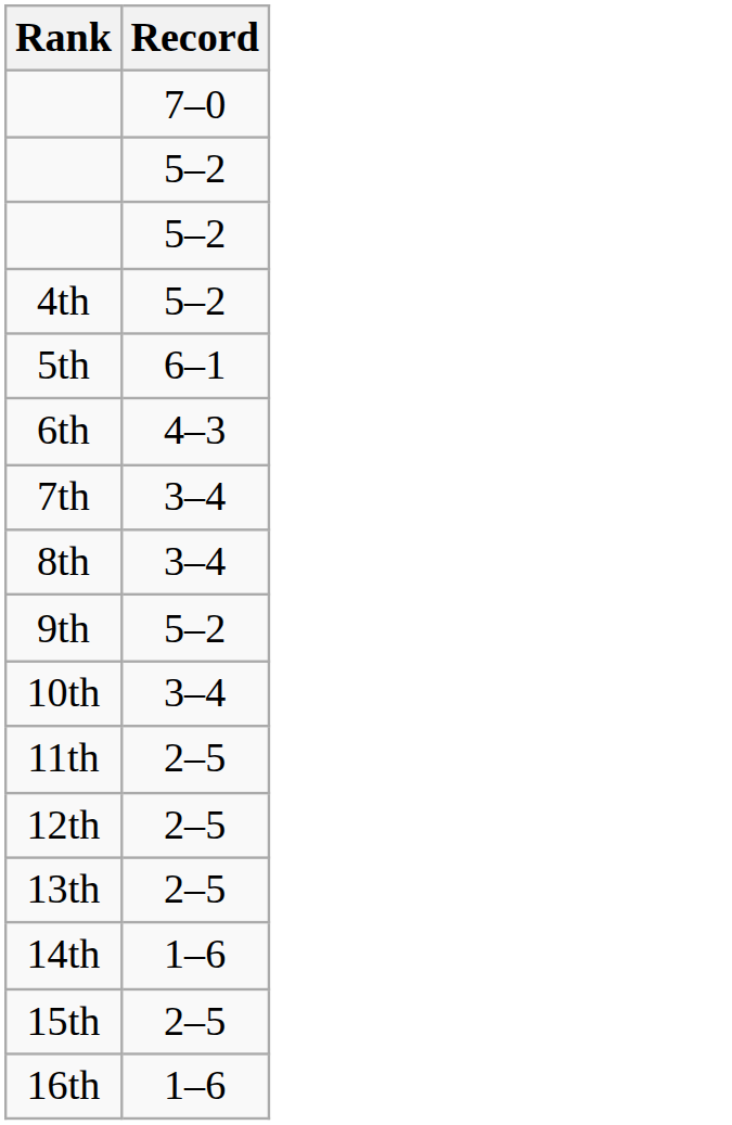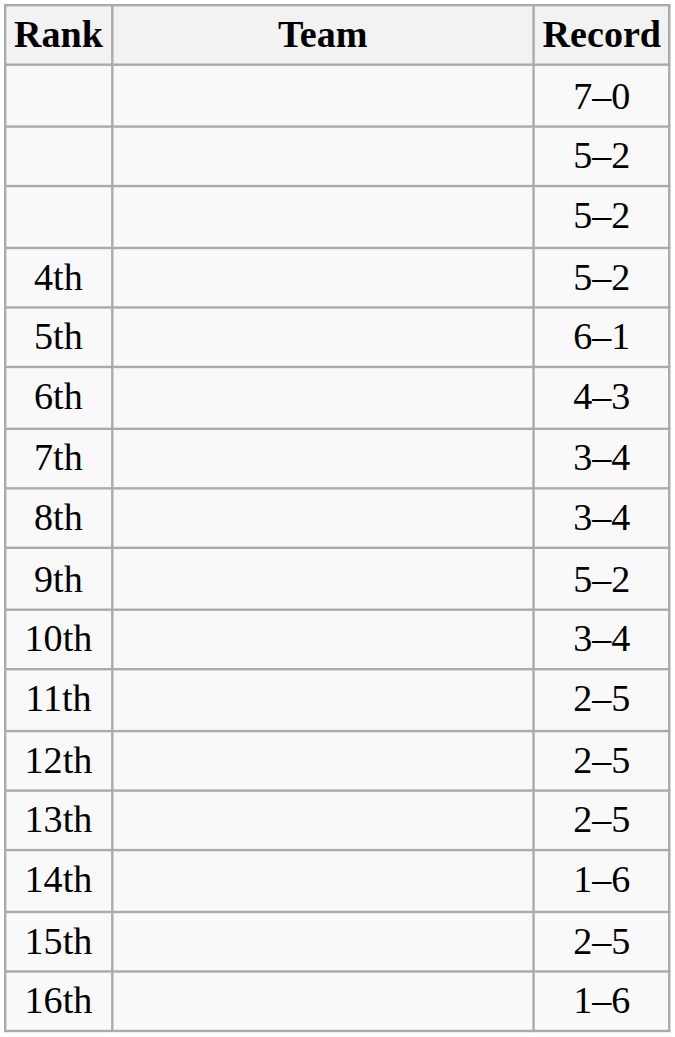 <table class=wikitable style="text-align:center;">
 <tr>
 <th>Rank</th>
+<th width=170>Team</th>
 <th>Record</th>
 </tr>
 <tr>
 <td></td>
+<td align=left></td>
 <td>7–0</td>
 </tr>
 <tr>
 <td></td>
+<td align=left></td>
 <td>5–2</td>
 </tr>
 <tr>
 <td></td>
+<td align=left></td>
 <td>5–2</td>
 </tr>
 <tr>
 <td>4th</td>
+<td align=left></td>
 <td>5–2</td>
 </tr>
 <tr>
 <td>5th</td>
+<td align=left></td>
 <td>6–1</td>
 </tr>
 <tr>
 <td>6th</td>
+<td align=left></td>
 <td>4–3</td>
 </tr>
 <tr>
 <td>7th</td>
+<td align=left></td>
 <td>3–4</td>
 </tr>
 <tr>
 <td>8th</td>
+<td align=left></td>
 <td>3–4</td>
 </tr>
 <tr>
 <td>9th</td>
+<td align=left></td>
 <td>5–2</td>
 </tr>
 <tr>
 <td>10th</td>
+<td align=left></td>
 <td>3–4</td>
 </tr>
 <tr>
 <td>11th</td>
+<td align=left></td>
 <td>2–5</td>
 </tr>
 <tr>
 <td>12th</td>
+<td align=left></td>
 <td>2–5</td>
 </tr>
 <tr>
 <td>13th</td>
+<td align=left></td>
 <td>2–5</td>
 </tr>
 <tr>
 <td>14th</td>
+<td align=left></td>
 <td>1–6</td>
 </tr>
 <tr>
 <td>15th</td>
+<td align=left></td>
 <td>2–5</td>
 </tr>
 <tr>
 <td>16th</td>
+<td align=left></td>
 <td>1–6</td>
 </tr>
 </table>
